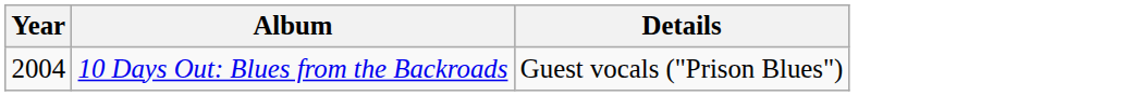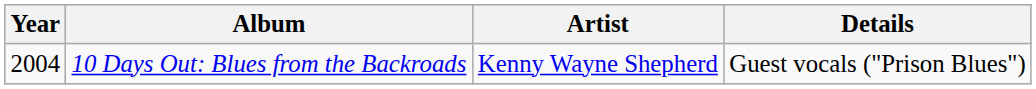 <table class="wikitable sortable">
 <tr>
 <th>Year</th>
 <th>Album</th>
+<th>Artist</th>
 <th>Details</th>
 </tr>
 <tr>
 <td>2004</td>
 <td><em><a href='#'>10 Days Out: Blues from the Backroads</a></em></td>
+<td><a href='#'>Kenny Wayne Shepherd</a></td>
 <td>Guest vocals ("Prison Blues")</td>
 </tr>
 </table>
